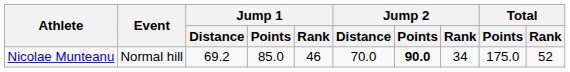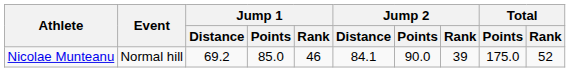 <table class="wikitable" style="font-size:90%">
 <tr>
 <th rowspan="2">Athlete</th>
 <th rowspan="2">Event</th>
 <th colspan="3">Jump 1</th>
 <th colspan="3">Jump 2</th>
 <th colspan="2">Total</th>
 </tr>
 <tr>
 <th>Distance</th>
 <th>Points</th>
 <th>Rank</th>
 <th>Distance</th>
 <th>Points</th>
 <th>Rank</th>
 <th>Points</th>
 <th>Rank</th>
 </tr>
 <tr>
 <td><a href='#'>Nicolae Munteanu</a></td>
 <td>Normal hill</td>
 <td align="center">69.2</td>
 <td align="center">85.0</td>
 <td align="center">46</td>
-<td align="center">70.0</td>
-<td align="center"><strong>90.0</strong></td>
-<td align="center">34</td>
+<td align="center">84.1</td>
+<td align="center">90.0</td>
+<td align="center">39</td>
 <td align="center">175.0</td>
 <td align="center">52</td>
 </tr>
 </table>
